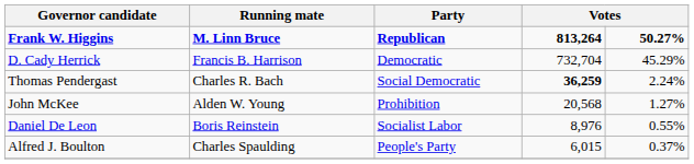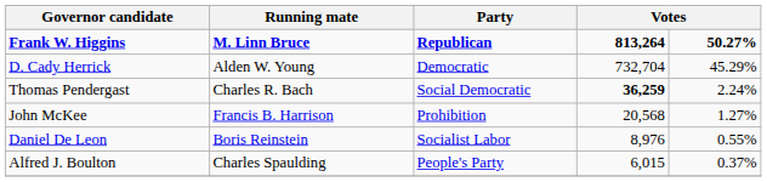 <table class=wikitable>
 <tr bgcolor=lightgrey>
 <th width="20%">Governor candidate</th>
 <th width="20%">Running mate</th>
 <th width="16%">Party</th>
 <th width="18%" colspan="2">Votes</th>
 </tr>
 <tr>
 <td><strong><a href='#'>Frank W. Higgins</a></strong></td>
 <td><strong><a href='#'>M. Linn Bruce</a></strong></td>
 <td><strong><a href='#'>Republican</a></strong></td>
 <td align="right"><strong>813,264</strong></td>
 <td align="right"><strong>50.27%</strong></td>
 </tr>
 <tr>
 <td><a href='#'>D. Cady Herrick</a></td>
-<td><a href='#'>Francis B. Harrison</a></td>
+<td>Alden W. Young</td>
 <td><a href='#'>Democratic</a></td>
 <td align="right">732,704</td>
 <td align="right">45.29%</td>
 </tr>
 <tr>
 <td>Thomas Pendergast</td>
 <td>Charles R. Bach</td>
 <td><a href='#'>Social Democratic</a></td>
 <td align="right"><strong>36,259</strong></td>
 <td align="right">2.24%</td>
 </tr>
 <tr>
 <td>John McKee</td>
-<td>Alden W. Young</td>
+<td><a href='#'>Francis B. Harrison</a></td>
 <td><a href='#'>Prohibition</a></td>
 <td align="right">20,568</td>
 <td align="right">1.27%</td>
 </tr>
 <tr>
 <td><a href='#'>Daniel De Leon</a></td>
 <td><a href='#'>Boris Reinstein</a></td>
 <td><a href='#'>Socialist Labor</a></td>
 <td align="right">8,976</td>
 <td align="right">0.55%</td>
 </tr>
 <tr>
 <td>Alfred J. Boulton</td>
 <td>Charles Spaulding</td>
 <td><a href='#'>People's Party</a></td>
 <td align="right">6,015</td>
 <td align="right">0.37%</td>
 </tr>
 <tr>
 </tr>
 </table>
